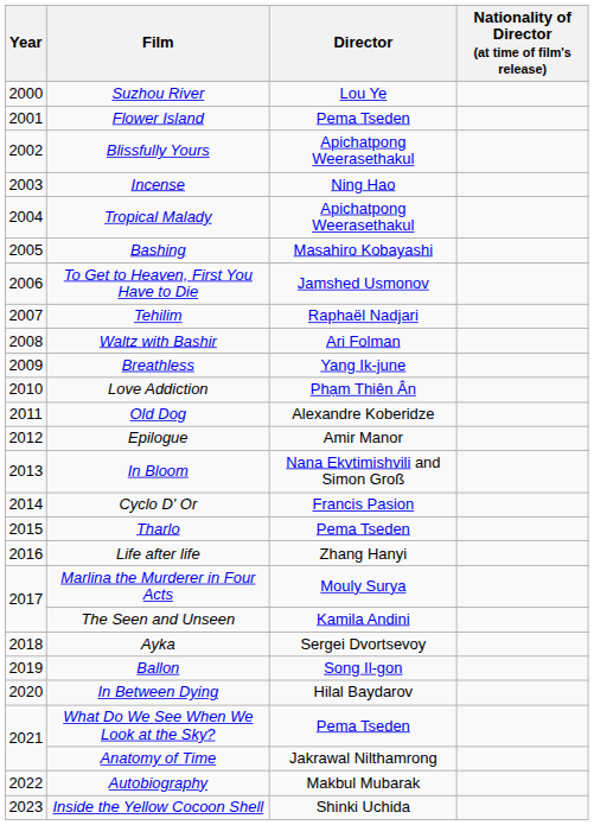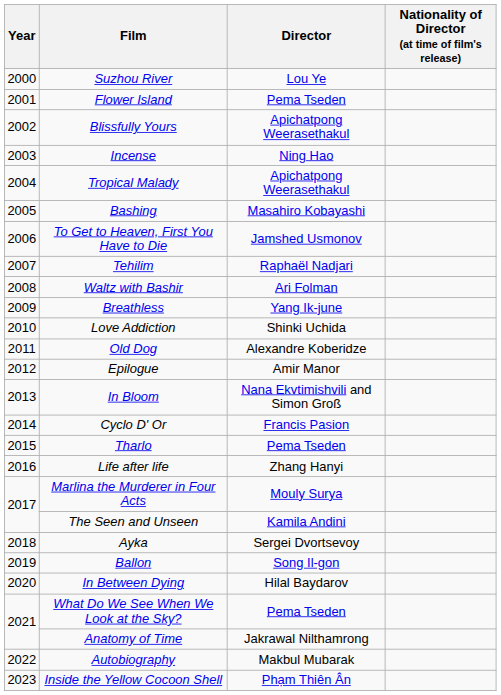 <table class="sortable wikitable" style="text-align:center">
 <tr>
 <th>Year</th>
 <th>Film</th>
 <th>Director</th>
 <th>Nationality of Director<br><small>(at time of film's release)</small></th>
 </tr>
 <tr>
 <td>2000</td>
 <td><em><a href='#'>Suzhou River</a></em></td>
 <td><a href='#'>Lou Ye</a></td>
 <td></td>
 </tr>
 <tr>
 <td>2001</td>
 <td><em><a href='#'>Flower Island</a></em></td>
 <td><a href='#'>Pema Tseden</a></td>
 <td></td>
 </tr>
 <tr>
 <td>2002</td>
 <td><em><a href='#'>Blissfully Yours</a></em></td>
 <td><a href='#'>Apichatpong Weerasethakul</a></td>
 <td></td>
 </tr>
 <tr>
 <td>2003</td>
 <td><em><a href='#'>Incense</a></em></td>
 <td><a href='#'>Ning Hao</a></td>
 <td></td>
 </tr>
 <tr>
 <td>2004</td>
 <td><em><a href='#'>Tropical Malady</a></em></td>
 <td><a href='#'>Apichatpong Weerasethakul</a></td>
 <td></td>
 </tr>
 <tr>
 <td>2005</td>
 <td><em><a href='#'>Bashing</a></em></td>
 <td><a href='#'>Masahiro Kobayashi</a></td>
 <td></td>
 </tr>
 <tr>
 <td>2006</td>
 <td><em><a href='#'>To Get to Heaven, First You Have to Die</a></em></td>
 <td><a href='#'>Jamshed Usmonov</a></td>
 <td></td>
 </tr>
 <tr>
 <td>2007</td>
 <td><em><a href='#'>Tehilim</a></em></td>
 <td><a href='#'>Raphaël Nadjari</a></td>
 <td></td>
 </tr>
 <tr>
 <td>2008</td>
 <td><em><a href='#'>Waltz with Bashir</a></em></td>
 <td><a href='#'>Ari Folman</a></td>
 <td></td>
 </tr>
 <tr>
 <td>2009</td>
 <td><em><a href='#'>Breathless</a></em></td>
 <td><a href='#'>Yang Ik-june</a></td>
 <td></td>
 </tr>
 <tr>
 <td>2010</td>
 <td><em>Love Addiction</em></td>
-<td><a href='#'>Phạm Thiên Ân</a></td>
+<td>Shinki Uchida</td>
 <td></td>
 </tr>
 <tr>
 <td>2011</td>
 <td><em><a href='#'>Old Dog</a></em></td>
 <td>Alexandre Koberidze</td>
 <td></td>
 </tr>
 <tr>
 <td>2012</td>
 <td><em>Epilogue</em></td>
 <td>Amir Manor</td>
 <td></td>
 </tr>
 <tr>
 <td>2013</td>
 <td><em><a href='#'>In Bloom</a></em></td>
 <td><a href='#'>Nana Ekvtimishvili</a> and Simon Groß</td>
 <td></td>
 </tr>
 <tr>
 <td>2014</td>
 <td><em>Cyclo D' Or</em></td>
 <td><a href='#'>Francis Pasion</a></td>
 <td></td>
 </tr>
 <tr>
 <td>2015</td>
 <td><em><a href='#'>Tharlo</a></em></td>
 <td><a href='#'>Pema Tseden</a></td>
 <td></td>
 </tr>
 <tr>
 <td>2016</td>
 <td><em>Life after life</em></td>
 <td>Zhang Hanyi</td>
 <td></td>
 </tr>
 <tr>
 <td rowspan="2">2017</td>
 <td><em><a href='#'>Marlina the Murderer in Four Acts</a></em></td>
 <td><a href='#'>Mouly Surya</a></td>
 <td></td>
 </tr>
 <tr>
 <td><em>The Seen and Unseen</em></td>
 <td><a href='#'>Kamila Andini</a></td>
 <td></td>
 </tr>
 <tr>
 <td>2018</td>
 <td><em>Ayka</em></td>
 <td>Sergei Dvortsevoy</td>
 <td></td>
 </tr>
 <tr>
 <td>2019</td>
 <td><em><a href='#'>Ballon</a></em></td>
 <td><a href='#'>Song Il-gon</a></td>
 <td></td>
 </tr>
 <tr>
 <td>2020</td>
 <td><em><a href='#'>In Between Dying</a></em></td>
 <td>Hilal Baydarov</td>
 <td></td>
 </tr>
 <tr>
 <td rowspan="2">2021</td>
 <td><em><a href='#'>What Do We See When We Look at the Sky?</a></em></td>
 <td><a href='#'>Pema Tseden</a></td>
 <td></td>
 </tr>
 <tr>
 <td><em><a href='#'>Anatomy of Time</a></em></td>
 <td>Jakrawal Nilthamrong</td>
 <td></td>
 </tr>
 <tr>
 <td>2022</td>
 <td><em><a href='#'>Autobiography</a></em></td>
 <td>Makbul Mubarak</td>
 <td></td>
 </tr>
 <tr>
 <td>2023</td>
 <td><em><a href='#'>Inside the Yellow Cocoon Shell</a></em></td>
-<td>Shinki Uchida</td>
+<td><a href='#'>Phạm Thiên Ân</a></td>
 <td></td>
 </tr>
 </table>
